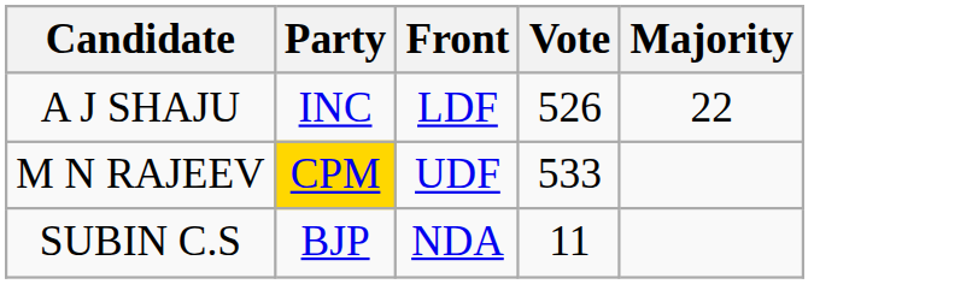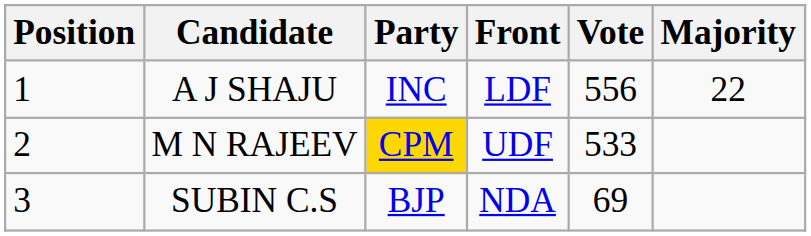 <table class="wikitable">
 <tr>
+<th scope="col">Position</th>
 <th scope="col">Candidate</th>
 <th scope="col">Party</th>
 <th scope="col">Front</th>
 <th scope="col">Vote</th>
 <th scope="col">Majority</th>
 </tr>
 <tr>
+<td>1</td>
 <td align="center">A J SHAJU</td>
 <td align="center"><a href='#'>INC</a></td>
 <td align="center"><a href='#'>LDF</a></td>
-<td align="center">526</td>
+<td align="center">556</td>
 <td align="center">22</td>
 </tr>
 <tr>
+<td>2</td>
 <td align="center">M N RAJEEV</td>
 <td align="center" style="background: gold;"><a href='#'>CPM</a></td>
 <td align="center"><a href='#'>UDF</a></td>
 <td align="center">533</td>
 <td align="center"></td>
 </tr>
 <tr>
+<td>3</td>
 <td align="center">SUBIN C.S</td>
 <td align="center"><a href='#'>BJP</a></td>
 <td align="center"><a href='#'>NDA</a></td>
-<td align="center">11</td>
+<td align="center">69</td>
 <td align="center"></td>
 </tr>
 </table>
